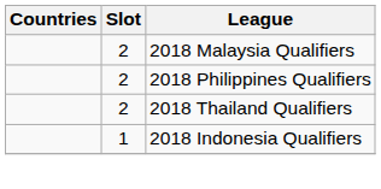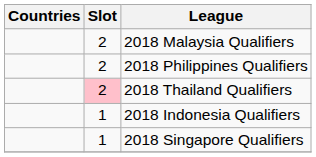 <table class="wikitable">
 <tr>
 <th>Countries</th>
 <th>Slot</th>
 <th>League</th>
 </tr>
 <tr>
 <td style="text-align:left"></td>
 <td style="text-align:center">2</td>
 <td>2018 Malaysia Qualifiers</td>
 </tr>
 <tr>
 <td style="text-align:left"></td>
 <td style="text-align:center">2</td>
 <td>2018 Philippines Qualifiers</td>
 </tr>
 <tr>
 <td style="text-align:left"></td>
-<td style="text-align:center">2</td>
+<td style="background: pink; text-align:center">2</td>
 <td>2018 Thailand Qualifiers</td>
 </tr>
 <tr>
 <td style="text-align:left"></td>
 <td style="text-align:center">1</td>
 <td>2018 Indonesia Qualifiers</td>
 </tr>
 <tr>
+<td style="text-align:left"></td>
+<td style="text-align:center">1</td>
+<td>2018 Singapore Qualifiers</td>
+</tr>
+<tr>
 </tr>
 </table>
